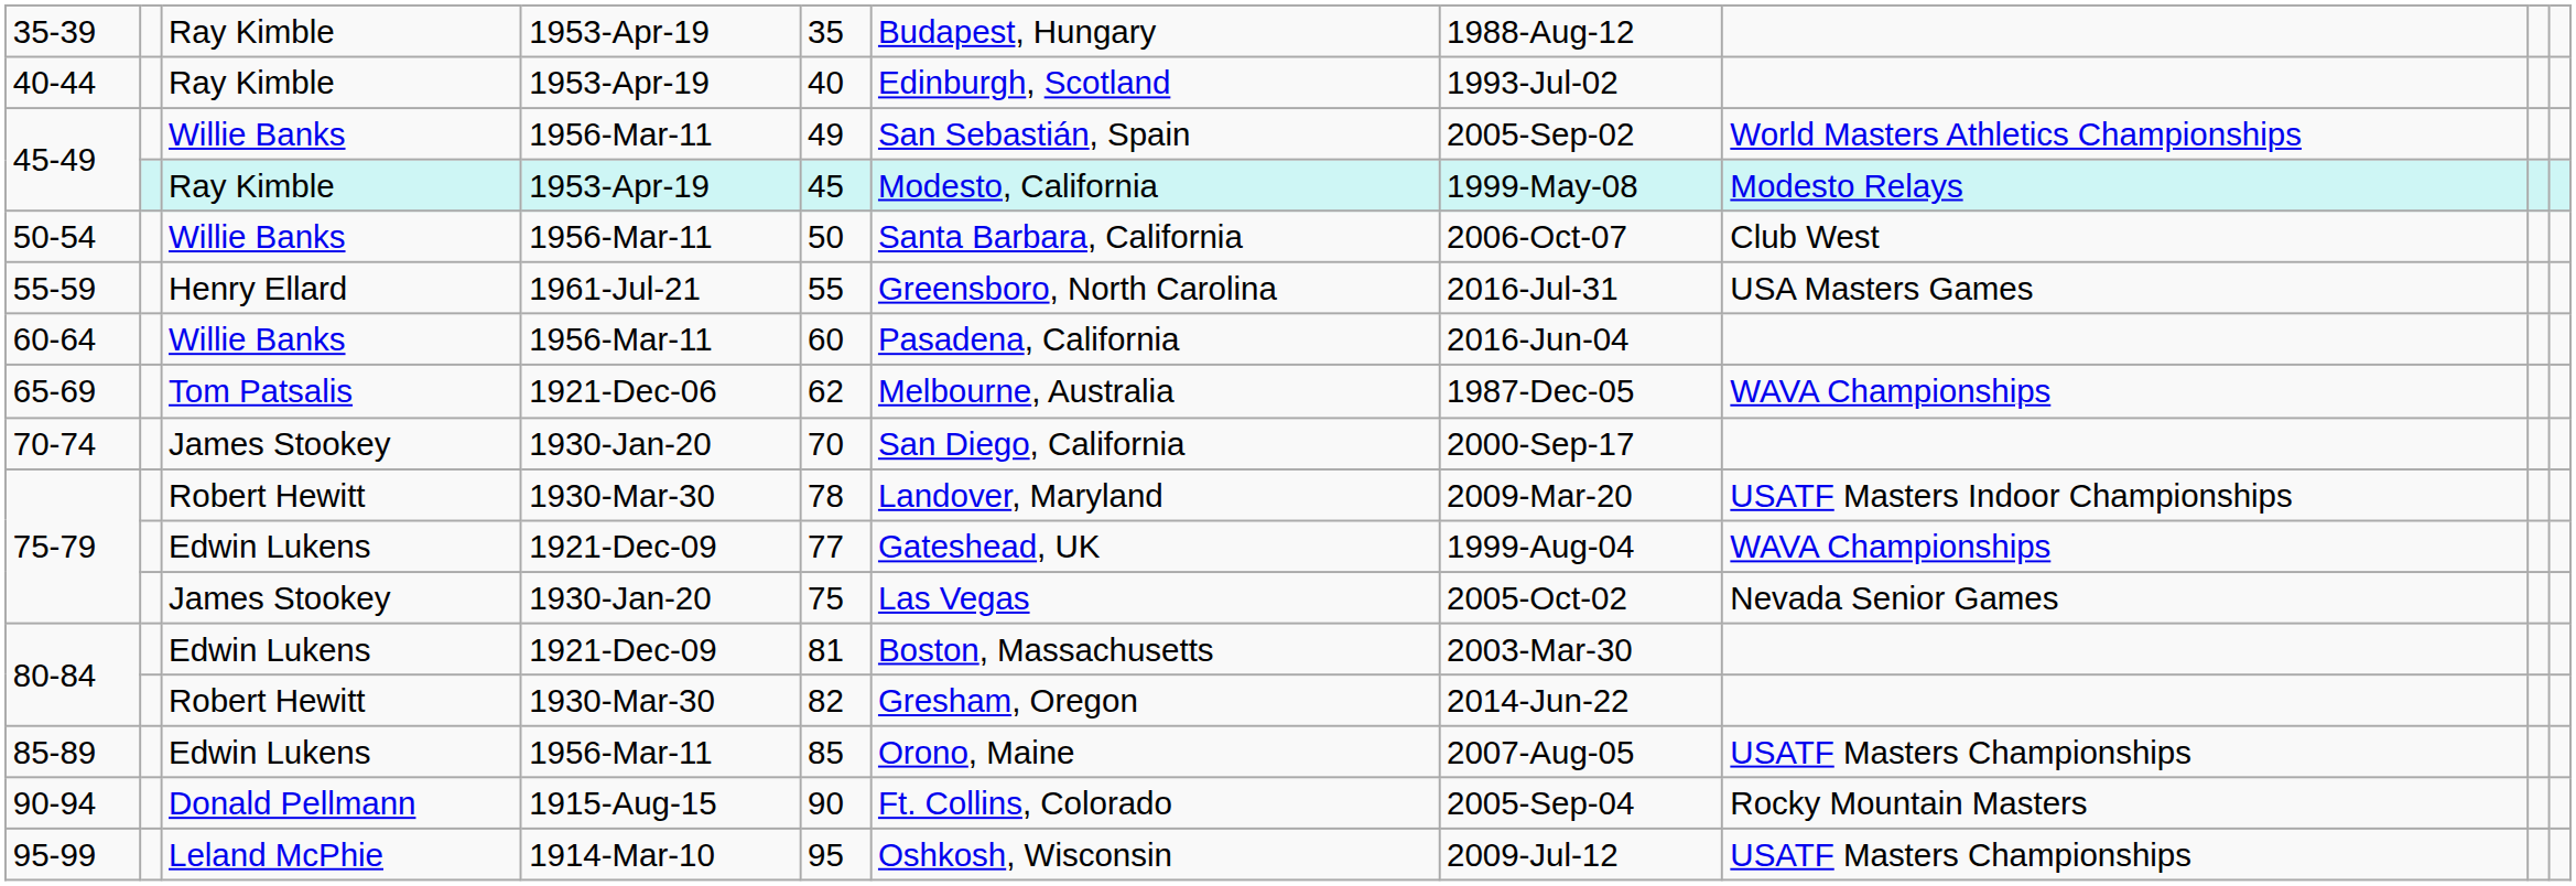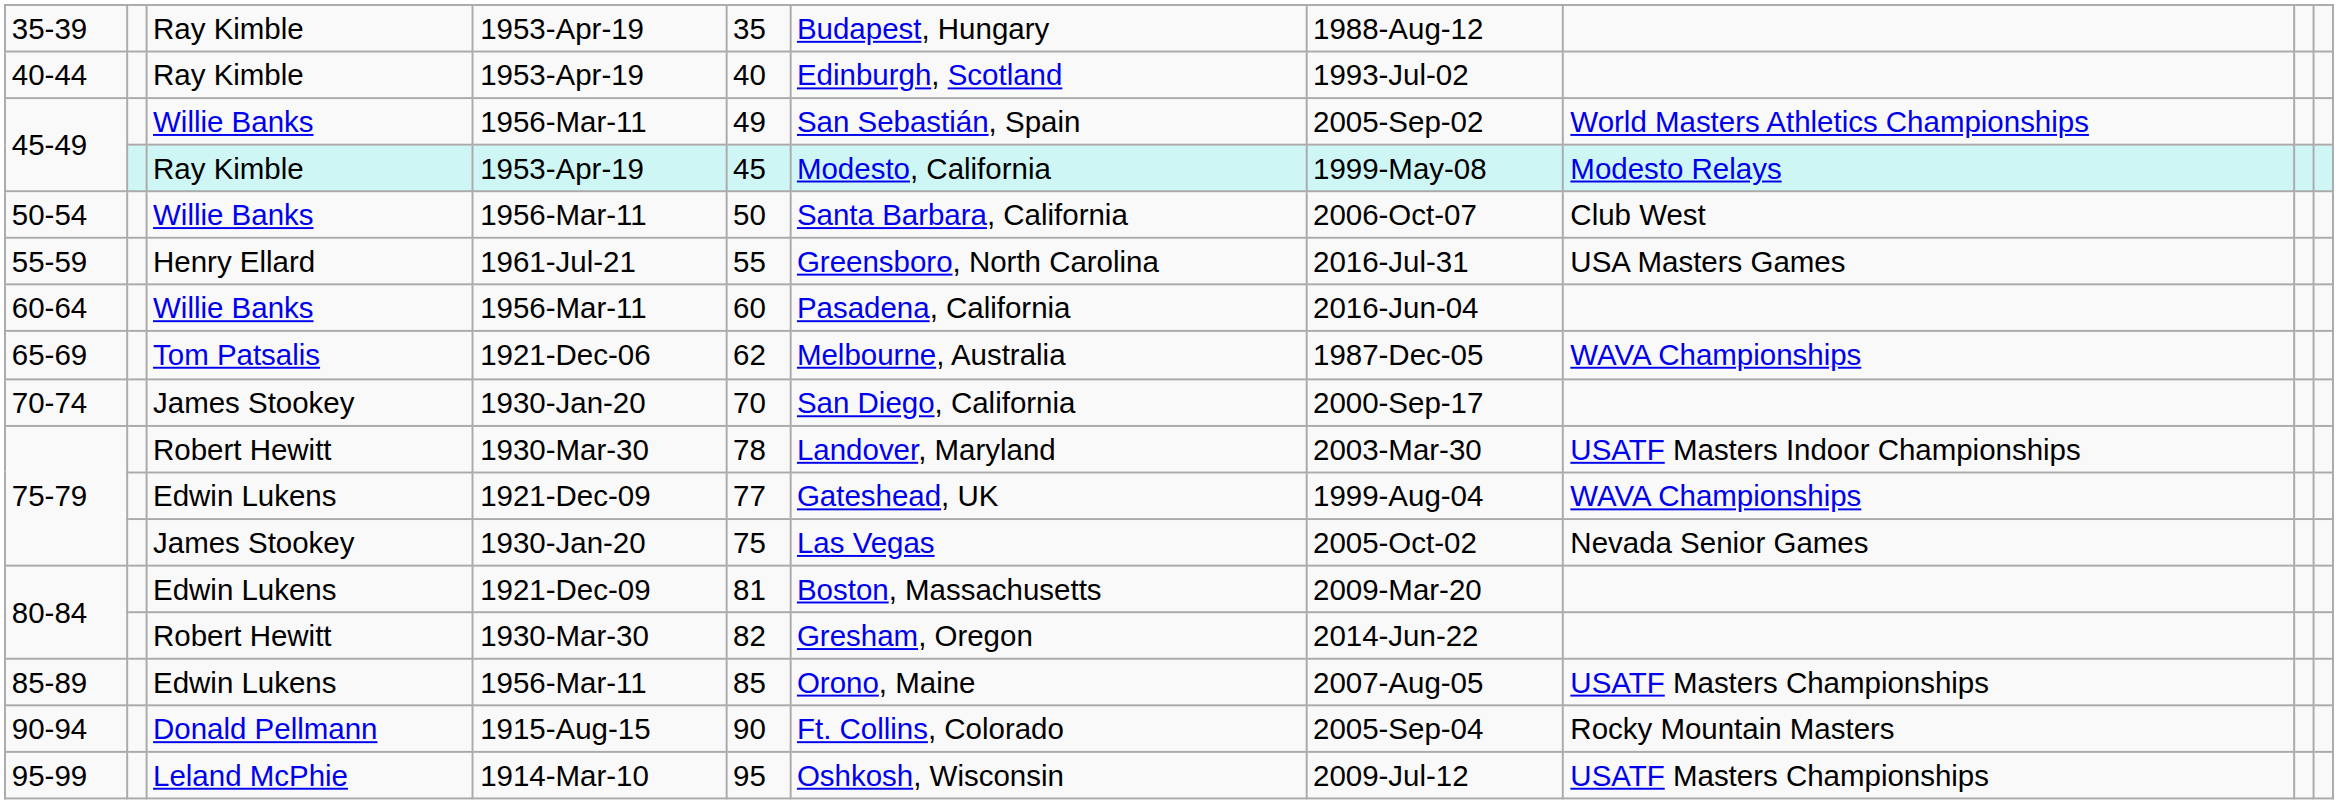 <table class="wikitable" style="font-size:95%; width: 95%">
 <tr>
 <td>35-39</td>
 <td> </td>
 <td>Ray Kimble</td>
 <td>1953-Apr-19</td>
 <td>35</td>
 <td><a href='#'>Budapest</a>, Hungary</td>
 <td>1988-Aug-12</td>
 <td></td>
 <td></td>
 <td></td>
 </tr>
 <tr>
 <td>40-44</td>
 <td> </td>
 <td>Ray Kimble</td>
 <td>1953-Apr-19</td>
 <td>40</td>
 <td><a href='#'>Edinburgh</a>, <a href='#'>Scotland</a></td>
 <td>1993-Jul-02</td>
 <td></td>
 <td></td>
 <td></td>
 </tr>
 <tr>
 <td rowspan=2>45-49</td>
 <td> </td>
 <td><a href='#'>Willie Banks</a></td>
 <td>1956-Mar-11</td>
 <td>49</td>
 <td><a href='#'>San Sebastián</a>, Spain</td>
 <td>2005-Sep-02</td>
 <td><a href='#'>World Masters Athletics Championships</a></td>
 <td></td>
 <td></td>
 </tr>
 <tr style="background:#cef6f5;">
 <td> </td>
 <td>Ray Kimble</td>
 <td>1953-Apr-19</td>
 <td>45</td>
 <td><a href='#'>Modesto</a>, California</td>
 <td>1999-May-08</td>
 <td><a href='#'>Modesto Relays</a></td>
 <td></td>
 <td></td>
 </tr>
 <tr>
 <td>50-54</td>
 <td></td>
 <td><a href='#'>Willie Banks</a></td>
 <td>1956-Mar-11</td>
 <td>50</td>
 <td><a href='#'>Santa Barbara</a>, California</td>
 <td>2006-Oct-07</td>
 <td>Club West</td>
 <td></td>
 <td></td>
 </tr>
 <tr>
 <td>55-59</td>
 <td> </td>
 <td>Henry Ellard</td>
 <td>1961-Jul-21</td>
 <td>55</td>
 <td><a href='#'>Greensboro</a>, North Carolina</td>
 <td>2016-Jul-31</td>
 <td>USA Masters Games</td>
 <td></td>
 <td></td>
 </tr>
 <tr>
 <td>60-64</td>
 <td> </td>
 <td><a href='#'>Willie Banks</a></td>
 <td>1956-Mar-11</td>
 <td>60</td>
 <td><a href='#'>Pasadena</a>, California</td>
 <td>2016-Jun-04</td>
 <td></td>
 <td></td>
 <td></td>
 </tr>
 <tr>
 <td>65-69</td>
 <td></td>
 <td><a href='#'>Tom Patsalis</a></td>
 <td>1921-Dec-06</td>
 <td>62</td>
 <td><a href='#'>Melbourne</a>, Australia</td>
 <td>1987-Dec-05</td>
 <td><a href='#'>WAVA Championships</a></td>
 <td></td>
 <td></td>
 </tr>
 <tr>
 <td>70-74</td>
 <td> </td>
 <td>James Stookey</td>
 <td>1930-Jan-20</td>
 <td>70</td>
 <td><a href='#'>San Diego</a>, California</td>
 <td>2000-Sep-17</td>
 <td></td>
 <td></td>
 <td></td>
 </tr>
 <tr>
 <td rowspan=3>75-79</td>
 <td> </td>
 <td>Robert Hewitt</td>
 <td>1930-Mar-30</td>
 <td>78</td>
 <td><a href='#'>Landover</a>, Maryland</td>
-<td>2009-Mar-20</td>
+<td>2003-Mar-30</td>
 <td><a href='#'>USATF</a> Masters Indoor Championships</td>
 <td></td>
 <td></td>
 </tr>
 <tr>
 <td> </td>
 <td>Edwin Lukens</td>
 <td>1921-Dec-09</td>
 <td>77</td>
 <td><a href='#'>Gateshead</a>, UK</td>
 <td>1999-Aug-04</td>
 <td><a href='#'>WAVA Championships</a></td>
 <td></td>
 <td></td>
 </tr>
 <tr>
 <td></td>
 <td>James Stookey</td>
 <td>1930-Jan-20</td>
 <td>75</td>
 <td><a href='#'>Las Vegas</a></td>
 <td>2005-Oct-02</td>
 <td>Nevada Senior Games</td>
 <td></td>
 <td></td>
 </tr>
 <tr>
 <td rowspan=2>80-84</td>
 <td> </td>
 <td>Edwin Lukens</td>
 <td>1921-Dec-09</td>
 <td>81</td>
 <td><a href='#'>Boston</a>, Massachusetts</td>
-<td>2003-Mar-30</td>
+<td>2009-Mar-20</td>
 <td></td>
 <td></td>
 <td></td>
 </tr>
 <tr>
 <td></td>
 <td>Robert Hewitt</td>
 <td>1930-Mar-30</td>
 <td>82</td>
 <td><a href='#'>Gresham</a>, Oregon</td>
 <td>2014-Jun-22</td>
 <td></td>
 <td></td>
 <td></td>
 </tr>
 <tr>
 <td>85-89</td>
 <td> </td>
 <td>Edwin Lukens</td>
 <td>1956-Mar-11</td>
 <td>85</td>
 <td><a href='#'>Orono</a>, Maine</td>
 <td>2007-Aug-05</td>
 <td><a href='#'>USATF</a> Masters Championships</td>
 <td></td>
 <td></td>
 </tr>
 <tr>
 <td>90-94</td>
 <td></td>
 <td><a href='#'>Donald Pellmann</a></td>
 <td>1915-Aug-15</td>
 <td>90</td>
 <td><a href='#'>Ft. Collins</a>, Colorado</td>
 <td>2005-Sep-04</td>
 <td>Rocky Mountain Masters</td>
 <td></td>
 <td></td>
 </tr>
 <tr>
 <td>95-99</td>
 <td> </td>
 <td><a href='#'>Leland McPhie</a></td>
 <td>1914-Mar-10</td>
 <td>95</td>
 <td><a href='#'>Oshkosh</a>, Wisconsin</td>
 <td>2009-Jul-12</td>
 <td><a href='#'>USATF</a> Masters Championships</td>
 <td></td>
 <td></td>
 </tr>
 </table>
